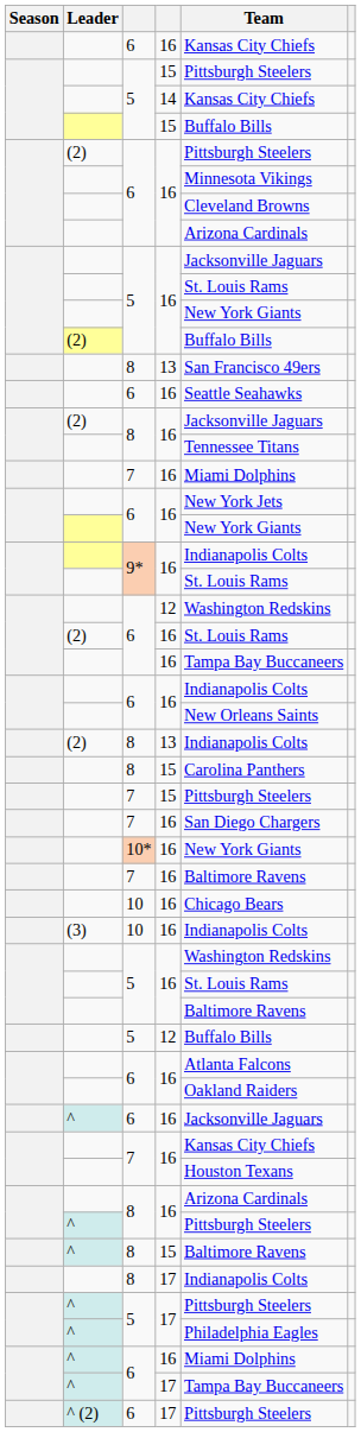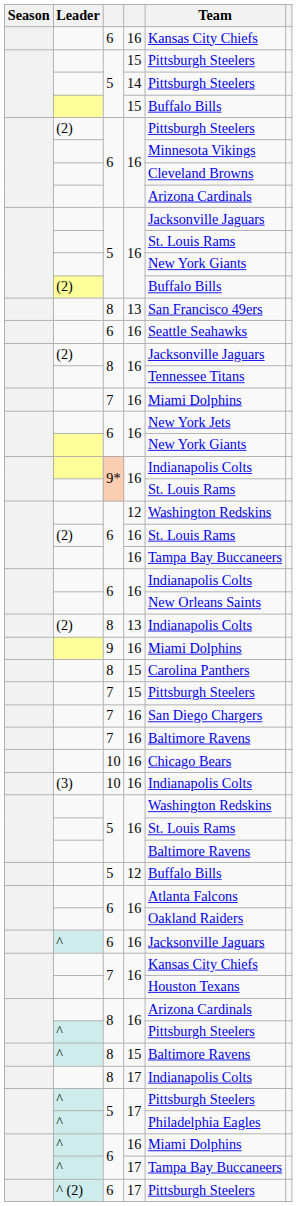 <table class="sortable wikitable">
 <tr>
 <th scope=col>Season</th>
 <th scope=col>Leader</th>
 <th scope=col></th>
 <th scope=col></th>
 <th scope=col>Team</th>
 <th scope=col class= "unsortable"></th>
 </tr>
 <tr>
 <th scope=row></th>
 <td></td>
 <td>6</td>
 <td>16</td>
 <td><a href='#'>Kansas City Chiefs</a></td>
 <td></td>
 </tr>
 <tr>
 <th scope=rowgroup rowspan=3></th>
 <td></td>
 <td rowspan=3>5</td>
 <td>15</td>
 <td><a href='#'>Pittsburgh Steelers</a></td>
 <td></td>
 </tr>
 <tr>
 <td></td>
 <td>14</td>
-<td><a href='#'>Kansas City Chiefs</a></td>
+<td><a href='#'>Pittsburgh Steelers</a></td>
 <td></td>
 </tr>
 <tr>
 <td style="background:#FFFF99;"></td>
 <td>15</td>
 <td><a href='#'>Buffalo Bills</a></td>
 <td></td>
 </tr>
 <tr>
 <th scope=rowgroup rowspan=4></th>
 <td> (2)</td>
 <td rowspan=4>6</td>
 <td rowspan=4>16</td>
 <td><a href='#'>Pittsburgh Steelers</a></td>
 <td></td>
 </tr>
 <tr>
 <td></td>
 <td><a href='#'>Minnesota Vikings</a></td>
 <td></td>
 </tr>
 <tr>
 <td></td>
 <td><a href='#'>Cleveland Browns</a></td>
 <td></td>
 </tr>
 <tr>
 <td></td>
 <td><a href='#'>Arizona Cardinals</a></td>
 <td></td>
 </tr>
 <tr>
 <th scope=rowgroup rowspan=4></th>
 <td></td>
 <td rowspan=4>5</td>
 <td rowspan=4>16</td>
 <td><a href='#'>Jacksonville Jaguars</a></td>
 <td></td>
 </tr>
 <tr>
 <td></td>
 <td><a href='#'>St. Louis Rams</a></td>
 <td></td>
 </tr>
 <tr>
 <td></td>
 <td><a href='#'>New York Giants</a></td>
 <td></td>
 </tr>
 <tr>
 <td style="background:#FFFF99;"> (2)</td>
 <td><a href='#'>Buffalo Bills</a></td>
 <td></td>
 </tr>
 <tr>
 <th scope=row></th>
 <td></td>
 <td>8</td>
 <td>13</td>
 <td><a href='#'>San Francisco 49ers</a></td>
 <td></td>
 </tr>
 <tr>
 <th scope=row></th>
 <td></td>
 <td>6</td>
 <td>16</td>
 <td><a href='#'>Seattle Seahawks</a></td>
 <td></td>
 </tr>
 <tr>
 <th scope=rowgroup rowspan=2></th>
 <td> (2)</td>
 <td rowspan=2>8</td>
 <td rowspan=2>16</td>
 <td><a href='#'>Jacksonville Jaguars</a></td>
 <td></td>
 </tr>
 <tr>
 <td></td>
 <td><a href='#'>Tennessee Titans</a></td>
 <td></td>
 </tr>
 <tr>
 <th scope=row></th>
 <td></td>
 <td>7</td>
 <td>16</td>
 <td><a href='#'>Miami Dolphins</a></td>
 <td></td>
 </tr>
 <tr>
 <th scope=rowgroup rowspan=2></th>
 <td></td>
 <td rowspan=2>6</td>
 <td rowspan=2>16</td>
 <td><a href='#'>New York Jets</a></td>
 <td></td>
 </tr>
 <tr>
 <td style="background:#FFFF99;"></td>
 <td><a href='#'>New York Giants</a></td>
 <td></td>
 </tr>
 <tr>
 <th scope=rowgroup rowspan=2></th>
 <td style="background:#FFFF99"></td>
 <td rowspan=2 style="background-color:#FBCEB1">9*</td>
 <td rowspan=2>16</td>
 <td><a href='#'>Indianapolis Colts</a></td>
 <td></td>
 </tr>
 <tr>
 <td></td>
 <td><a href='#'>St. Louis Rams</a></td>
 <td></td>
 </tr>
 <tr>
 <th scope=rowgroup rowspan=3></th>
 <td></td>
 <td rowspan=3>6</td>
 <td>12</td>
 <td><a href='#'>Washington Redskins</a></td>
 <td></td>
 </tr>
 <tr>
 <td> (2)</td>
 <td>16</td>
 <td><a href='#'>St. Louis Rams</a></td>
 <td></td>
 </tr>
 <tr>
 <td></td>
 <td>16</td>
 <td><a href='#'>Tampa Bay Buccaneers</a></td>
 <td></td>
 </tr>
 <tr>
 <th scope=rowgroup rowspan=2></th>
 <td></td>
 <td rowspan=2>6</td>
 <td rowspan=2>16</td>
 <td><a href='#'>Indianapolis Colts</a></td>
 <td></td>
 </tr>
 <tr>
 <td></td>
 <td><a href='#'>New Orleans Saints</a></td>
 <td></td>
 </tr>
 <tr>
 <th scope=row></th>
 <td> (2)</td>
 <td>8</td>
 <td>13</td>
 <td><a href='#'>Indianapolis Colts</a></td>
 <td></td>
 </tr>
 <tr>
 <th scope=row></th>
+<td style="background:#FFFF99;"></td>
+<td>9</td>
+<td>16</td>
+<td><a href='#'>Miami Dolphins</a></td>
+<td></td>
+</tr>
+<tr>
+<th scope=row></th>
 <td></td>
 <td>8</td>
 <td>15</td>
 <td><a href='#'>Carolina Panthers</a></td>
 <td></td>
 </tr>
 <tr>
 <th scope=row></th>
 <td></td>
 <td>7</td>
 <td>15</td>
 <td><a href='#'>Pittsburgh Steelers</a></td>
 <td></td>
 </tr>
 <tr>
 <th scope=row></th>
 <td></td>
 <td>7</td>
 <td>16</td>
 <td><a href='#'>San Diego Chargers</a></td>
-<td></td>
-</tr>
-<tr>
-<th scope=row></th>
-<td></td>
-<td style="background-color:#FBCEB1">10*</td>
-<td>16</td>
-<td><a href='#'>New York Giants</a></td>
 <td></td>
 </tr>
 <tr>
 <th scope=row></th>
 <td></td>
 <td>7</td>
 <td>16</td>
 <td><a href='#'>Baltimore Ravens</a></td>
 <td></td>
 </tr>
 <tr>
 <th scope=row></th>
 <td></td>
 <td>10</td>
 <td>16</td>
 <td><a href='#'>Chicago Bears</a></td>
 <td></td>
 </tr>
 <tr>
 <th scope=row></th>
 <td> (3)</td>
 <td>10</td>
 <td>16</td>
 <td><a href='#'>Indianapolis Colts</a></td>
 <td></td>
 </tr>
 <tr>
 <th scope=rowgroup rowspan=3></th>
 <td></td>
 <td rowspan=3>5</td>
 <td rowspan=3>16</td>
 <td><a href='#'>Washington Redskins</a></td>
 <td></td>
 </tr>
 <tr>
 <td></td>
 <td><a href='#'>St. Louis Rams</a></td>
 <td></td>
 </tr>
 <tr>
 <td></td>
 <td><a href='#'>Baltimore Ravens</a></td>
 <td></td>
 </tr>
 <tr>
 <th scope=row></th>
 <td></td>
 <td>5</td>
 <td>12</td>
 <td><a href='#'>Buffalo Bills</a></td>
 <td></td>
 </tr>
 <tr>
 <th scope=rowgroup rowspan=2></th>
 <td></td>
 <td rowspan=2>6</td>
 <td rowspan=2>16</td>
 <td><a href='#'>Atlanta Falcons</a></td>
 <td></td>
 </tr>
 <tr>
 <td></td>
 <td><a href='#'>Oakland Raiders</a></td>
 <td></td>
 </tr>
 <tr>
 <th scope=row></th>
 <td style="background:#cfecec;">^</td>
 <td>6</td>
 <td>16</td>
 <td><a href='#'>Jacksonville Jaguars</a></td>
 <td></td>
 </tr>
 <tr>
 <th scope=rowgroup rowspan=2></th>
 <td></td>
 <td rowspan=2>7</td>
 <td rowspan=2>16</td>
 <td><a href='#'>Kansas City Chiefs</a></td>
 <td></td>
 </tr>
 <tr>
 <td></td>
 <td><a href='#'>Houston Texans</a></td>
 <td></td>
 </tr>
 <tr>
 <th scope=rowgroup rowspan=2></th>
 <td></td>
 <td rowspan=2>8</td>
 <td rowspan=2>16</td>
 <td><a href='#'>Arizona Cardinals</a></td>
 <td></td>
 </tr>
 <tr>
 <td style="background:#cfecec;">^</td>
 <td><a href='#'>Pittsburgh Steelers</a></td>
 <td></td>
 </tr>
 <tr>
 <th scope=row></th>
 <td style="background:#cfecec;">^</td>
 <td>8</td>
 <td>15</td>
 <td><a href='#'>Baltimore Ravens</a></td>
 <td></td>
 </tr>
 <tr>
 <th scope=row></th>
 <td></td>
 <td>8</td>
 <td>17</td>
 <td><a href='#'>Indianapolis Colts</a></td>
 <td></td>
 </tr>
 <tr>
 <th scope=rowgroup rowspan=2></th>
 <td style="background:#cfecec;">^</td>
 <td rowspan=2>5</td>
 <td rowspan=2>17</td>
 <td><a href='#'>Pittsburgh Steelers</a></td>
 <td></td>
 </tr>
 <tr>
 <td style="background:#cfecec;">^</td>
 <td><a href='#'>Philadelphia Eagles</a></td>
 <td></td>
 </tr>
 <tr>
 <th scope=rowgroup rowspan=2></th>
 <td style="background:#cfecec;">^</td>
 <td rowspan=2>6</td>
 <td>16</td>
 <td><a href='#'>Miami Dolphins</a></td>
 <td></td>
 </tr>
 <tr>
 <td style="background:#cfecec;">^</td>
 <td>17</td>
 <td><a href='#'>Tampa Bay Buccaneers</a></td>
 <td></td>
 </tr>
 <tr>
 <th scope=row></th>
 <td style="background:#cfecec;">^ (2)</td>
 <td>6</td>
 <td>17</td>
 <td><a href='#'>Pittsburgh Steelers</a></td>
 <td></td>
 </tr>
 </table>
